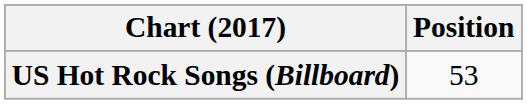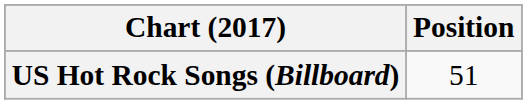 <table class="wikitable plainrowheaders" style="text-align:center">
 <tr>
 <th>Chart (2017)</th>
 <th>Position</th>
 </tr>
 <tr>
 <th scope="row">US Hot Rock Songs (<em>Billboard</em>)</th>
-<td>53</td>
+<td>51</td>
 </tr>
 </table>
